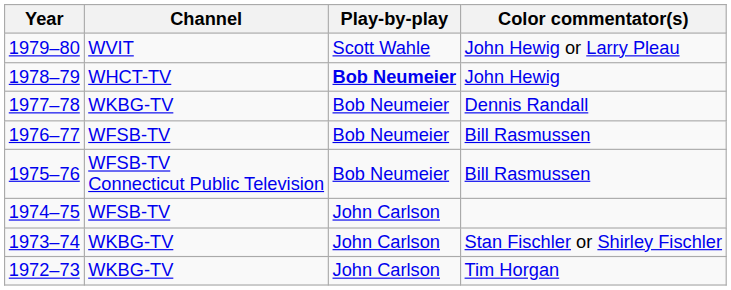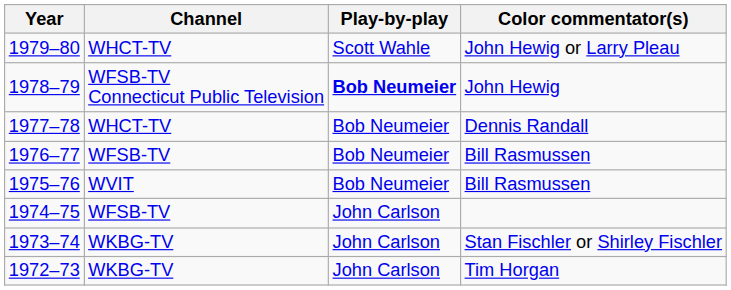 <table class="wikitable">
 <tr>
 <th>Year</th>
 <th>Channel</th>
 <th>Play-by-play</th>
 <th>Color commentator(s)</th>
 </tr>
 <tr>
 <td><a href='#'>1979–80</a></td>
-<td><a href='#'>WVIT</a></td>
+<td><a href='#'>WHCT-TV</a></td>
 <td><a href='#'>Scott Wahle</a></td>
 <td><a href='#'>John Hewig</a> or <a href='#'>Larry Pleau</a></td>
 </tr>
 <tr>
 <td><a href='#'>1978–79</a></td>
-<td><a href='#'>WHCT-TV</a></td>
+<td><a href='#'>WFSB-TV</a><br><a href='#'>Connecticut Public Television</a></td>
 <td><strong><a href='#'>Bob Neumeier</a></strong></td>
 <td><a href='#'>John Hewig</a></td>
 </tr>
 <tr>
 <td><a href='#'>1977–78</a></td>
-<td><a href='#'>WKBG-TV</a></td>
+<td><a href='#'>WHCT-TV</a></td>
 <td><a href='#'>Bob Neumeier</a></td>
 <td><a href='#'>Dennis Randall</a></td>
 </tr>
 <tr>
 <td><a href='#'>1976–77</a></td>
 <td><a href='#'>WFSB-TV</a></td>
 <td><a href='#'>Bob Neumeier</a></td>
 <td><a href='#'>Bill Rasmussen</a></td>
 </tr>
 <tr>
 <td><a href='#'>1975–76</a></td>
-<td><a href='#'>WFSB-TV</a><br><a href='#'>Connecticut Public Television</a></td>
+<td><a href='#'>WVIT</a></td>
 <td><a href='#'>Bob Neumeier</a></td>
 <td><a href='#'>Bill Rasmussen</a></td>
 </tr>
 <tr>
 <td><a href='#'>1974–75</a></td>
 <td><a href='#'>WFSB-TV</a></td>
 <td><a href='#'>John Carlson</a></td>
 </tr>
 <tr>
 <td><a href='#'>1973–74</a></td>
 <td><a href='#'>WKBG-TV</a></td>
 <td><a href='#'>John Carlson</a></td>
 <td><a href='#'>Stan Fischler</a> or <a href='#'>Shirley Fischler</a></td>
 </tr>
 <tr>
 <td><a href='#'>1972–73</a></td>
 <td><a href='#'>WKBG-TV</a></td>
 <td><a href='#'>John Carlson</a></td>
 <td><a href='#'>Tim Horgan</a></td>
 </tr>
 </table>
